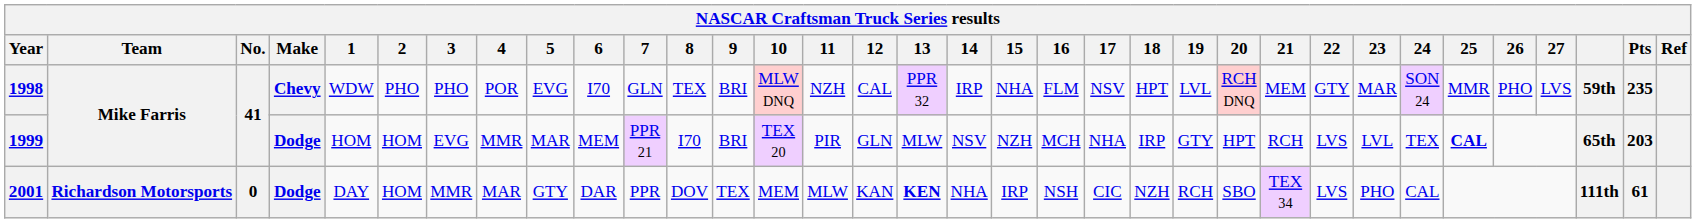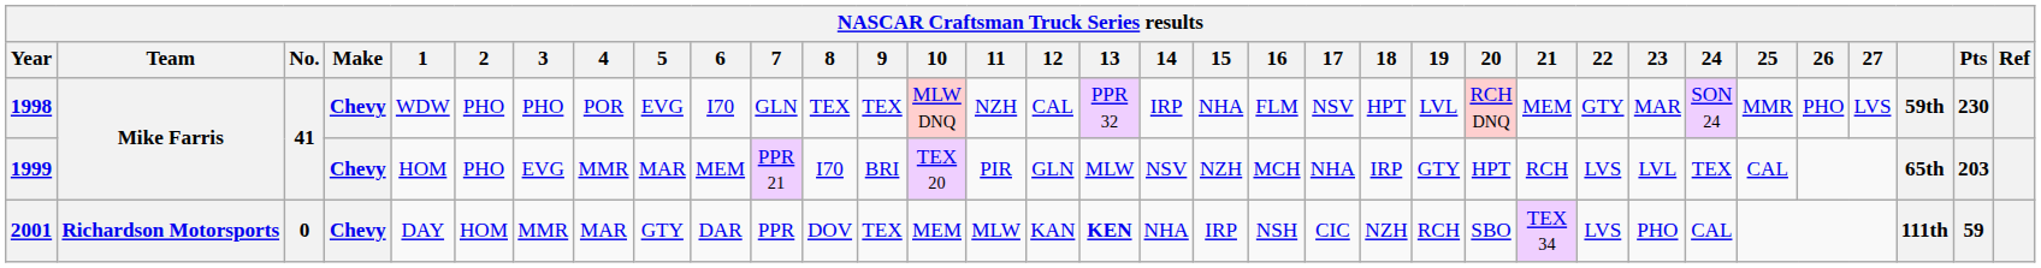 <table class="wikitable"style="text-align:center; font-size:75%">
 <tr>
 <th colspan="34"><a href='#'>NASCAR Craftsman Truck Series</a> results</th>
 </tr>
 <tr>
 <th>Year</th>
 <th>Team</th>
 <th>No.</th>
 <th>Make</th>
 <th>1</th>
 <th>2</th>
 <th>3</th>
 <th>4</th>
 <th>5</th>
 <th>6</th>
 <th>7</th>
 <th>8</th>
 <th>9</th>
 <th>10</th>
 <th>11</th>
 <th>12</th>
 <th>13</th>
 <th>14</th>
 <th>15</th>
 <th>16</th>
 <th>17</th>
 <th>18</th>
 <th>19</th>
 <th>20</th>
 <th>21</th>
 <th>22</th>
 <th>23</th>
 <th>24</th>
 <th>25</th>
 <th>26</th>
 <th>27</th>
 <th></th>
 <th>Pts</th>
 <th>Ref</th>
 </tr>
 <tr>
 <th><a href='#'>1998</a></th>
 <th rowspan="2">Mike Farris</th>
 <th rowspan="2">41</th>
 <th><a href='#'>Chevy</a></th>
 <td><a href='#'>WDW</a></td>
 <td><a href='#'>PHO</a></td>
 <td><a href='#'>PHO</a></td>
 <td><a href='#'>POR</a></td>
 <td><a href='#'>EVG</a></td>
 <td><a href='#'>I70</a></td>
 <td><a href='#'>GLN</a></td>
 <td><a href='#'>TEX</a></td>
-<td><a href='#'>BRI</a></td>
+<td><a href='#'>TEX</a></td>
 <td style="background:#FFCFCF;"><a href='#'>MLW</a><br><small>DNQ</small></td>
 <td><a href='#'>NZH</a></td>
 <td><a href='#'>CAL</a></td>
 <td style="background:#EFCFFF;"><a href='#'>PPR</a><br><small>32</small></td>
 <td><a href='#'>IRP</a></td>
 <td><a href='#'>NHA</a></td>
 <td><a href='#'>FLM</a></td>
 <td><a href='#'>NSV</a></td>
 <td><a href='#'>HPT</a></td>
 <td><a href='#'>LVL</a></td>
 <td style="background:#FFCFCF;"><a href='#'>RCH</a><br><small>DNQ</small></td>
 <td><a href='#'>MEM</a></td>
 <td><a href='#'>GTY</a></td>
 <td><a href='#'>MAR</a></td>
 <td style="background:#EFCFFF;"><a href='#'>SON</a><br><small>24</small></td>
 <td><a href='#'>MMR</a></td>
 <td><a href='#'>PHO</a></td>
 <td><a href='#'>LVS</a></td>
 <th>59th</th>
-<th>235</th>
+<th>230</th>
 <th></th>
 </tr>
 <tr>
 <th><a href='#'>1999</a></th>
-<th><a href='#'>Dodge</a></th>
+<th><a href='#'>Chevy</a></th>
 <td><a href='#'>HOM</a></td>
-<td><a href='#'>HOM</a></td>
+<td><a href='#'>PHO</a></td>
 <td><a href='#'>EVG</a></td>
 <td><a href='#'>MMR</a></td>
 <td><a href='#'>MAR</a></td>
 <td><a href='#'>MEM</a></td>
 <td style="background:#EFCFFF;"><a href='#'>PPR</a><br><small>21</small></td>
 <td><a href='#'>I70</a></td>
 <td><a href='#'>BRI</a></td>
 <td style="background:#EFCFFF;"><a href='#'>TEX</a><br><small>20</small></td>
 <td><a href='#'>PIR</a></td>
 <td><a href='#'>GLN</a></td>
 <td><a href='#'>MLW</a></td>
 <td><a href='#'>NSV</a></td>
 <td><a href='#'>NZH</a></td>
 <td><a href='#'>MCH</a></td>
 <td><a href='#'>NHA</a></td>
 <td><a href='#'>IRP</a></td>
 <td><a href='#'>GTY</a></td>
 <td><a href='#'>HPT</a></td>
 <td><a href='#'>RCH</a></td>
 <td><a href='#'>LVS</a></td>
 <td><a href='#'>LVL</a></td>
 <td><a href='#'>TEX</a></td>
-<td><strong><a href='#'>CAL</a></strong></td>
+<td><a href='#'>CAL</a></td>
 <td colspan="2"></td>
 <th>65th</th>
 <th>203</th>
 <th></th>
 </tr>
 <tr>
 <th><a href='#'>2001</a></th>
 <th><a href='#'>Richardson Motorsports</a></th>
 <th>0</th>
-<th><a href='#'>Dodge</a></th>
+<th><a href='#'>Chevy</a></th>
 <td><a href='#'>DAY</a></td>
 <td><a href='#'>HOM</a></td>
 <td><a href='#'>MMR</a></td>
 <td><a href='#'>MAR</a></td>
 <td><a href='#'>GTY</a></td>
 <td><a href='#'>DAR</a></td>
 <td><a href='#'>PPR</a></td>
 <td><a href='#'>DOV</a></td>
 <td><a href='#'>TEX</a></td>
 <td><a href='#'>MEM</a></td>
 <td><a href='#'>MLW</a></td>
 <td><a href='#'>KAN</a></td>
 <td><strong><a href='#'>KEN</a></strong></td>
 <td><a href='#'>NHA</a></td>
 <td><a href='#'>IRP</a></td>
 <td><a href='#'>NSH</a></td>
 <td><a href='#'>CIC</a></td>
 <td><a href='#'>NZH</a></td>
 <td><a href='#'>RCH</a></td>
 <td><a href='#'>SBO</a></td>
 <td style="background:#EFCFFF;"><a href='#'>TEX</a><br><small>34</small></td>
 <td><a href='#'>LVS</a></td>
 <td><a href='#'>PHO</a></td>
 <td><a href='#'>CAL</a></td>
 <td colspan="3"></td>
 <th>111th</th>
-<th>61</th>
+<th>59</th>
 <th></th>
 </tr>
 </table>
